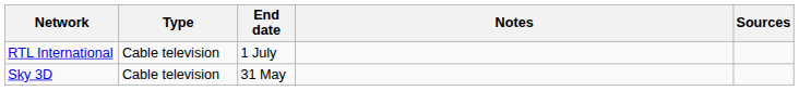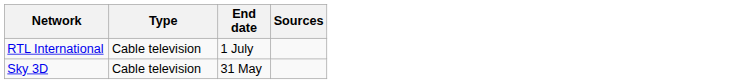 <table class="wikitable">
 <tr>
 <th style="text-align:center; width:125px">Network</th>
 <th style="text-align:center; width:130px">Type</th>
 <th style="text-align:center; width:60px">End date</th>
-<th style="text-align:center; width:500px">Notes</th>
 <th style="text-align:center; width:30px">Sources</th>
 </tr>
 <tr>
 <td><a href='#'>RTL International</a></td>
 <td>Cable television</td>
 <td>1 July</td>
 <td></td>
-<td></td>
 </tr>
 <tr>
 <td><a href='#'>Sky 3D</a></td>
 <td>Cable television</td>
 <td>31 May</td>
 <td></td>
-<td></td>
 </tr>
 </table>
